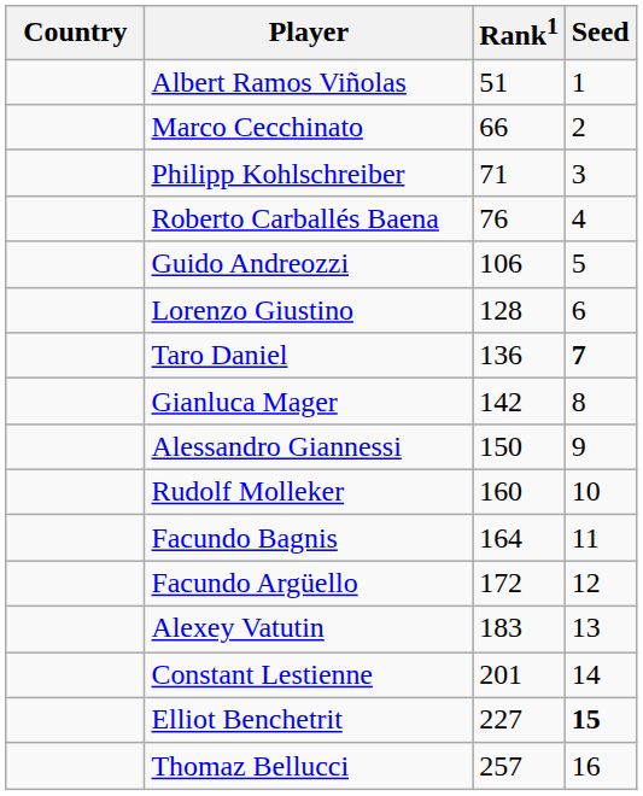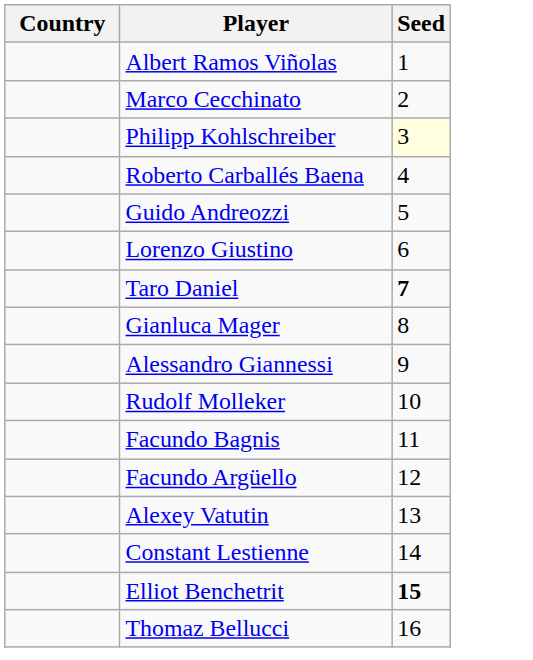 <table class="sortable wikitable">
 <tr>
 <th width="70">Country</th>
 <th width="175">Player</th>
-<th>Rank<sup>1</sup></th>
 <th>Seed</th>
 </tr>
 <tr>
 <td></td>
 <td><a href='#'>Albert Ramos Viñolas</a></td>
-<td>51</td>
 <td>1</td>
 </tr>
 <tr>
 <td></td>
 <td><a href='#'>Marco Cecchinato</a></td>
-<td>66</td>
 <td>2</td>
 </tr>
 <tr>
 <td></td>
 <td><a href='#'>Philipp Kohlschreiber</a></td>
-<td>71</td>
-<td>3</td>
+<td style="background: lightyellow;">3</td>
 </tr>
 <tr>
 <td></td>
 <td><a href='#'>Roberto Carballés Baena</a></td>
-<td>76</td>
 <td>4</td>
 </tr>
 <tr>
 <td></td>
 <td><a href='#'>Guido Andreozzi</a></td>
-<td>106</td>
 <td>5</td>
 </tr>
 <tr>
 <td></td>
 <td><a href='#'>Lorenzo Giustino</a></td>
-<td>128</td>
 <td>6</td>
 </tr>
 <tr>
 <td></td>
 <td><a href='#'>Taro Daniel</a></td>
-<td>136</td>
 <td><strong>7</strong></td>
 </tr>
 <tr>
 <td></td>
 <td><a href='#'>Gianluca Mager</a></td>
-<td>142</td>
 <td>8</td>
 </tr>
 <tr>
 <td></td>
 <td><a href='#'>Alessandro Giannessi</a></td>
-<td>150</td>
 <td>9</td>
 </tr>
 <tr>
 <td></td>
 <td><a href='#'>Rudolf Molleker</a></td>
-<td>160</td>
 <td>10</td>
 </tr>
 <tr>
 <td></td>
 <td><a href='#'>Facundo Bagnis</a></td>
-<td>164</td>
 <td>11</td>
 </tr>
 <tr>
 <td></td>
 <td><a href='#'>Facundo Argüello</a></td>
-<td>172</td>
 <td>12</td>
 </tr>
 <tr>
 <td></td>
 <td><a href='#'>Alexey Vatutin</a></td>
-<td>183</td>
 <td>13</td>
 </tr>
 <tr>
 <td></td>
 <td><a href='#'>Constant Lestienne</a></td>
-<td>201</td>
 <td>14</td>
 </tr>
 <tr>
 <td></td>
 <td><a href='#'>Elliot Benchetrit</a></td>
-<td>227</td>
 <td><strong>15</strong></td>
 </tr>
 <tr>
 <td></td>
 <td><a href='#'>Thomaz Bellucci</a></td>
-<td>257</td>
 <td>16</td>
 </tr>
 </table>
